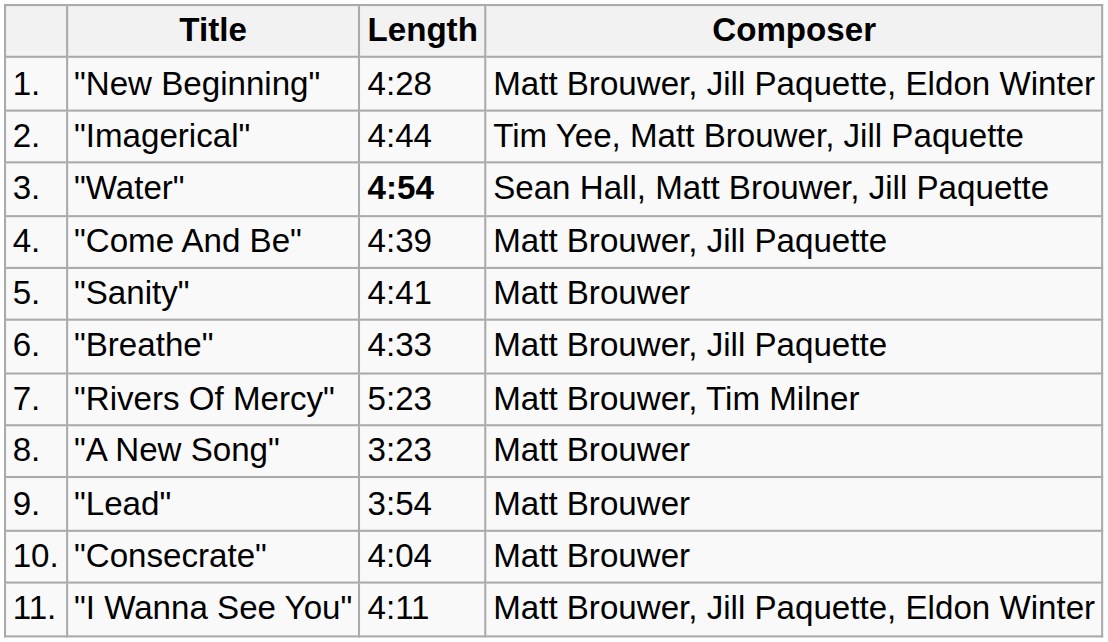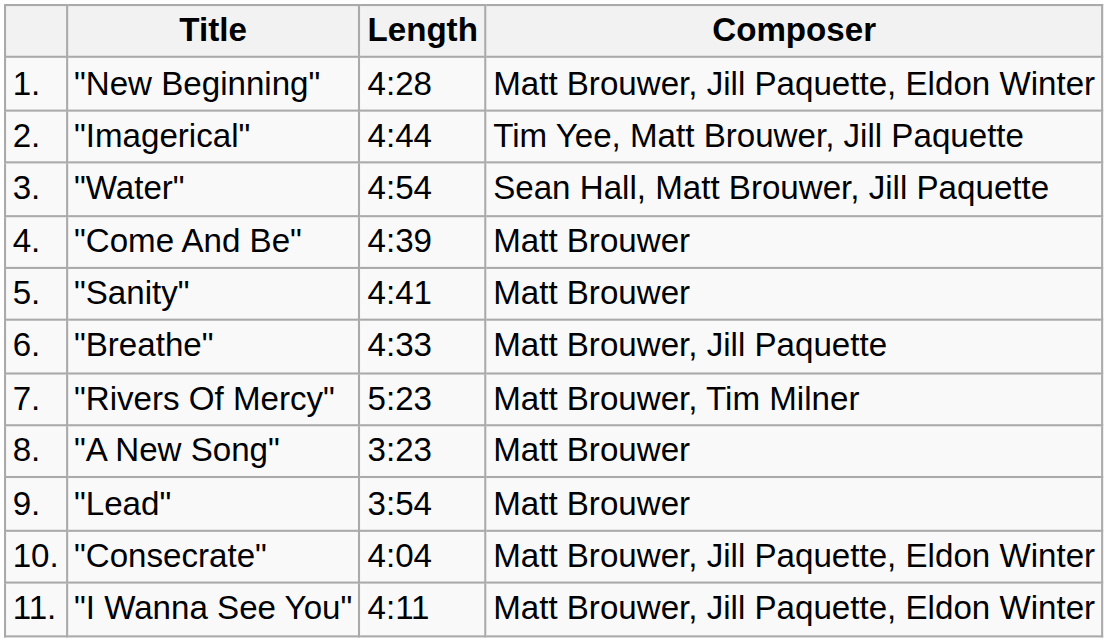 <table class="wikitable">
 <tr>
 <th></th>
 <th>Title</th>
 <th>Length</th>
 <th>Composer</th>
 </tr>
 <tr>
 <td>1.</td>
 <td>"New Beginning"</td>
 <td>4:28</td>
 <td>Matt Brouwer, Jill Paquette, Eldon Winter</td>
 </tr>
 <tr>
 <td>2.</td>
 <td>"Imagerical"</td>
 <td>4:44</td>
 <td>Tim Yee, Matt Brouwer, Jill Paquette</td>
 </tr>
 <tr>
 <td>3.</td>
 <td>"Water"</td>
-<td><strong>4:54</strong></td>
+<td>4:54</td>
 <td>Sean Hall, Matt Brouwer, Jill Paquette</td>
 </tr>
 <tr>
 <td>4.</td>
 <td>"Come And Be"</td>
 <td>4:39</td>
-<td>Matt Brouwer, Jill Paquette</td>
+<td>Matt Brouwer</td>
 </tr>
 <tr>
 <td>5.</td>
 <td>"Sanity"</td>
 <td>4:41</td>
 <td>Matt Brouwer</td>
 </tr>
 <tr>
 <td>6.</td>
 <td>"Breathe"</td>
 <td>4:33</td>
 <td>Matt Brouwer, Jill Paquette</td>
 </tr>
 <tr>
 <td>7.</td>
 <td>"Rivers Of Mercy"</td>
 <td>5:23</td>
 <td>Matt Brouwer, Tim Milner</td>
 </tr>
 <tr>
 <td>8.</td>
 <td>"A New Song"</td>
 <td>3:23</td>
 <td>Matt Brouwer</td>
 </tr>
 <tr>
 <td>9.</td>
 <td>"Lead"</td>
 <td>3:54</td>
 <td>Matt Brouwer</td>
 </tr>
 <tr>
 <td>10.</td>
 <td>"Consecrate"</td>
 <td>4:04</td>
-<td>Matt Brouwer</td>
+<td>Matt Brouwer, Jill Paquette, Eldon Winter</td>
 </tr>
 <tr>
 <td>11.</td>
 <td>"I Wanna See You"</td>
 <td>4:11</td>
 <td>Matt Brouwer, Jill Paquette, Eldon Winter</td>
 </tr>
 </table>
